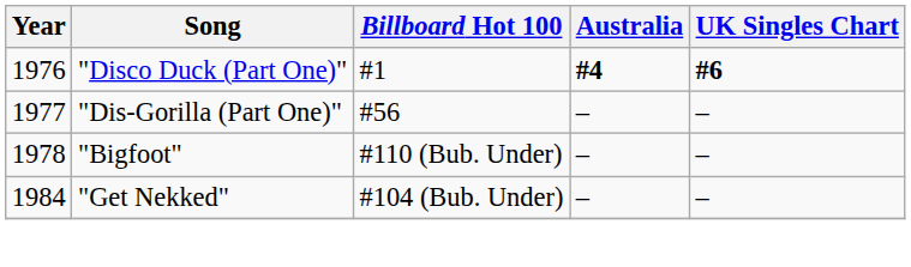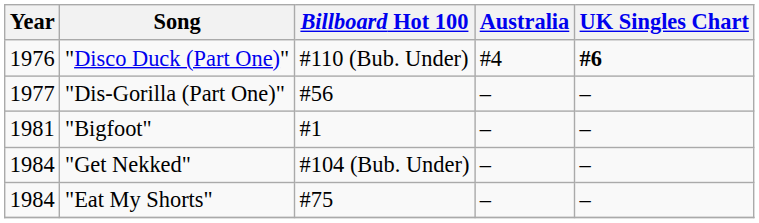 <table class="wikitable">
 <tr>
 <th>Year</th>
 <th>Song</th>
 <th><a href='#'><em>Billboard</em> Hot 100</a></th>
 <th><a href='#'>Australia</a></th>
 <th><a href='#'>UK Singles Chart</a></th>
 </tr>
 <tr>
 <td>1976</td>
 <td>"<a href='#'>Disco Duck (Part One)</a>"</td>
-<td>#1</td>
-<td><strong>#4</strong></td>
+<td>#110 (Bub. Under)</td>
+<td>#4</td>
 <td><strong>#6</strong></td>
 </tr>
 <tr>
 <td>1977</td>
 <td>"Dis-Gorilla (Part One)"</td>
 <td>#56</td>
 <td>–</td>
 <td>–</td>
 </tr>
 <tr>
-<td>1978</td>
+<td>1981</td>
 <td>"Bigfoot"</td>
-<td>#110 (Bub. Under)</td>
+<td>#1</td>
 <td>–</td>
 <td>–</td>
 </tr>
 <tr>
 <td>1984</td>
 <td>"Get Nekked"</td>
 <td>#104 (Bub. Under)</td>
 <td>–</td>
 <td>–</td>
 </tr>
 <tr>
+<td>1984</td>
+<td>"Eat My Shorts"</td>
+<td>#75</td>
+<td>–</td>
+<td>–</td>
+</tr>
+<tr>
 </tr>
 </table>
